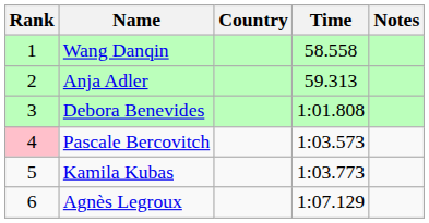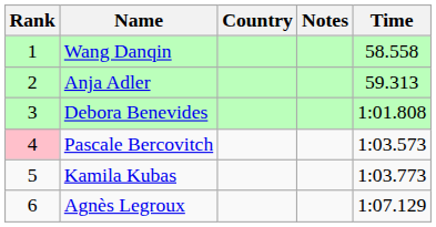 <table class="wikitable" style="text-align:center">
 <tr>
 <th>Rank</th>
 <th>Name</th>
 <th>Country</th>
+<th>Notes</th>
 <th>Time</th>
-<th>Notes</th>
 </tr>
 <tr bgcolor=bbffbb>
 <td>1</td>
 <td align="left"><a href='#'>Wang Danqin</a></td>
 <td align="left"></td>
+<td></td>
 <td>58.558</td>
-<td></td>
 </tr>
 <tr bgcolor=bbffbb>
 <td>2</td>
 <td align="left"><a href='#'>Anja Adler</a></td>
 <td align="left"></td>
+<td></td>
 <td>59.313</td>
-<td></td>
 </tr>
 <tr bgcolor=bbffbb>
 <td>3</td>
 <td align="left"><a href='#'>Debora Benevides</a></td>
 <td align="left"></td>
+<td></td>
 <td>1:01.808</td>
-<td></td>
 </tr>
 <tr>
 <td style="background: pink;">4</td>
 <td align="left"><a href='#'>Pascale Bercovitch</a></td>
 <td align="left"></td>
+<td></td>
 <td>1:03.573</td>
-<td></td>
 </tr>
 <tr>
 <td>5</td>
 <td align="left"><a href='#'>Kamila Kubas</a></td>
 <td align="left"></td>
+<td></td>
 <td>1:03.773</td>
-<td></td>
 </tr>
 <tr>
 <td>6</td>
 <td align="left"><a href='#'>Agnès Legroux</a></td>
 <td align="left"></td>
+<td></td>
 <td>1:07.129</td>
-<td></td>
 </tr>
 </table>
